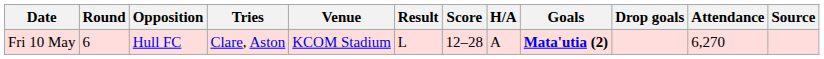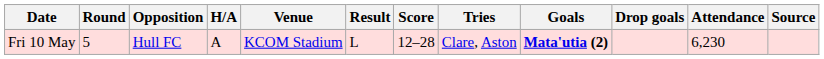 <table class="wikitable" style="font-size:90%;">
 <tr>
 <th>Date</th>
 <th>Round</th>
 <th>Opposition</th>
-<th>Tries</th>
+<th>H/A</th>
 <th>Venue</th>
 <th>Result</th>
 <th>Score</th>
-<th>H/A</th>
+<th>Tries</th>
 <th>Goals</th>
 <th>Drop goals</th>
 <th>Attendance</th>
 <th>Source</th>
 </tr>
 <tr style="background:#ffdddd;">
 <td>Fri 10 May</td>
-<td>6</td>
+<td>5</td>
 <td> <a href='#'>Hull FC</a></td>
-<td><a href='#'>Clare</a>, <a href='#'>Aston</a></td>
+<td>A</td>
 <td><a href='#'>KCOM Stadium</a></td>
 <td>L</td>
 <td>12–28</td>
-<td>A</td>
+<td><a href='#'>Clare</a>, <a href='#'>Aston</a></td>
 <td><strong><a href='#'>Mata'utia</a> (2)</strong></td>
 <td></td>
-<td>6,270</td>
+<td>6,230</td>
 <td></td>
 </tr>
 </table>
